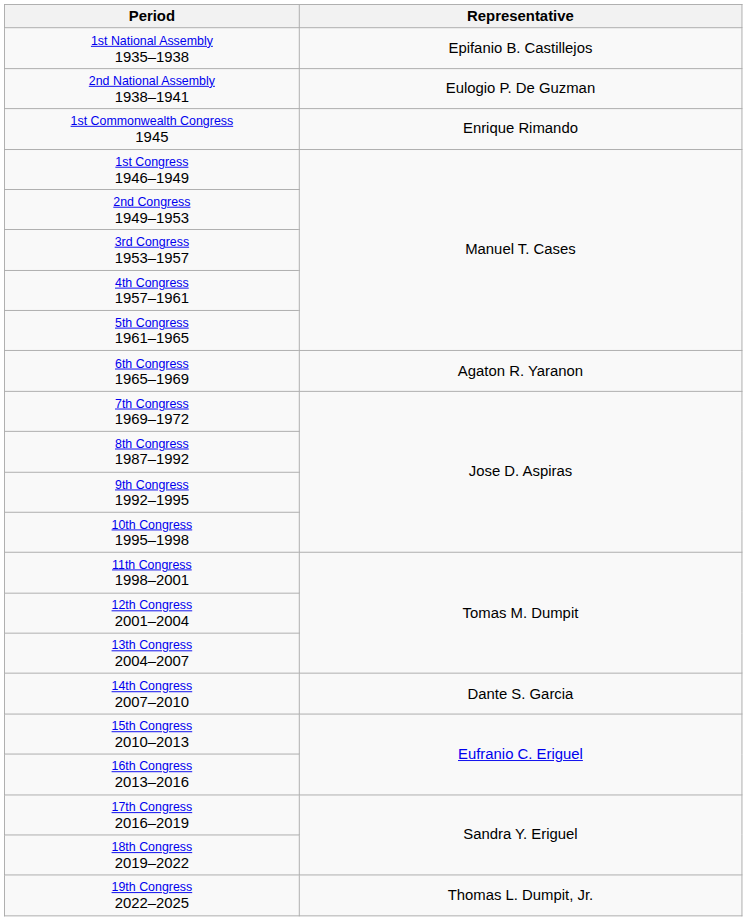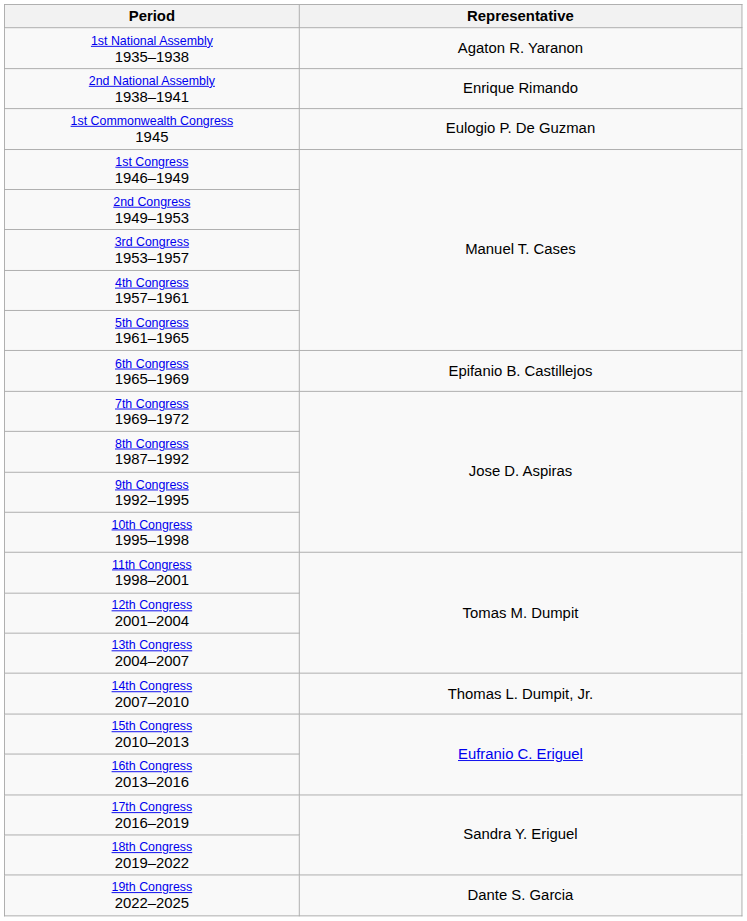 <table class="wikitable" style="text-align:center; width:40%;">
 <tr>
 <th width="40%">Period</th>
 <th>Representative</th>
 </tr>
 <tr>
 <td><small><a href='#'>1st National Assembly</a></small><br>1935–1938</td>
-<td>Epifanio B. Castillejos</td>
+<td>Agaton R. Yaranon</td>
 </tr>
 <tr>
 <td><small><a href='#'>2nd National Assembly</a></small><br>1938–1941</td>
-<td>Eulogio P. De Guzman</td>
+<td>Enrique Rimando</td>
 </tr>
 <tr>
 <td><small><a href='#'>1st Commonwealth Congress</a></small><br>1945</td>
-<td>Enrique Rimando</td>
+<td>Eulogio P. De Guzman</td>
 </tr>
 <tr>
 <td><small><a href='#'>1st Congress</a></small><br>1946–1949</td>
 <td rowspan="5">Manuel T. Cases</td>
 </tr>
 <tr>
 <td><small><a href='#'>2nd Congress</a></small><br>1949–1953</td>
 </tr>
 <tr>
 <td><small><a href='#'>3rd Congress</a></small><br>1953–1957</td>
 </tr>
 <tr>
 <td><small><a href='#'>4th Congress</a></small><br>1957–1961</td>
 </tr>
 <tr>
 <td><small><a href='#'>5th Congress</a></small><br>1961–1965</td>
 </tr>
 <tr>
 <td><small><a href='#'>6th Congress</a></small><br>1965–1969</td>
-<td>Agaton R. Yaranon</td>
+<td>Epifanio B. Castillejos</td>
 </tr>
 <tr>
 <td><small><a href='#'>7th Congress</a></small><br>1969–1972</td>
 <td rowspan="4">Jose D. Aspiras</td>
 </tr>
 <tr>
 <td><small><a href='#'>8th Congress</a></small><br>1987–1992</td>
 </tr>
 <tr>
 <td><small><a href='#'>9th Congress</a></small><br>1992–1995</td>
 </tr>
 <tr>
 <td><small><a href='#'>10th Congress</a></small><br>1995–1998</td>
 </tr>
 <tr>
 <td><small><a href='#'>11th Congress</a></small><br>1998–2001</td>
 <td rowspan="3">Tomas M. Dumpit</td>
 </tr>
 <tr>
 <td><small><a href='#'>12th Congress</a></small><br>2001–2004</td>
 </tr>
 <tr>
 <td><small><a href='#'>13th Congress</a></small><br>2004–2007</td>
 </tr>
 <tr>
 <td><small><a href='#'>14th Congress</a></small><br>2007–2010</td>
-<td>Dante S. Garcia</td>
+<td>Thomas L. Dumpit, Jr.</td>
 </tr>
 <tr>
 <td><small><a href='#'>15th Congress</a></small><br>2010–2013</td>
 <td rowspan="2"><a href='#'>Eufranio C. Eriguel</a></td>
 </tr>
 <tr>
 <td><small><a href='#'>16th Congress</a></small><br>2013–2016</td>
 </tr>
 <tr>
 <td><small><a href='#'>17th Congress</a></small><br>2016–2019</td>
 <td rowspan="2">Sandra Y. Eriguel</td>
 </tr>
 <tr>
 <td><small><a href='#'>18th Congress</a></small><br>2019–2022</td>
 </tr>
 <tr>
 <td><small><a href='#'>19th Congress</a></small><br>2022–2025</td>
-<td>Thomas L. Dumpit, Jr.</td>
+<td>Dante S. Garcia</td>
 </tr>
 </table>
